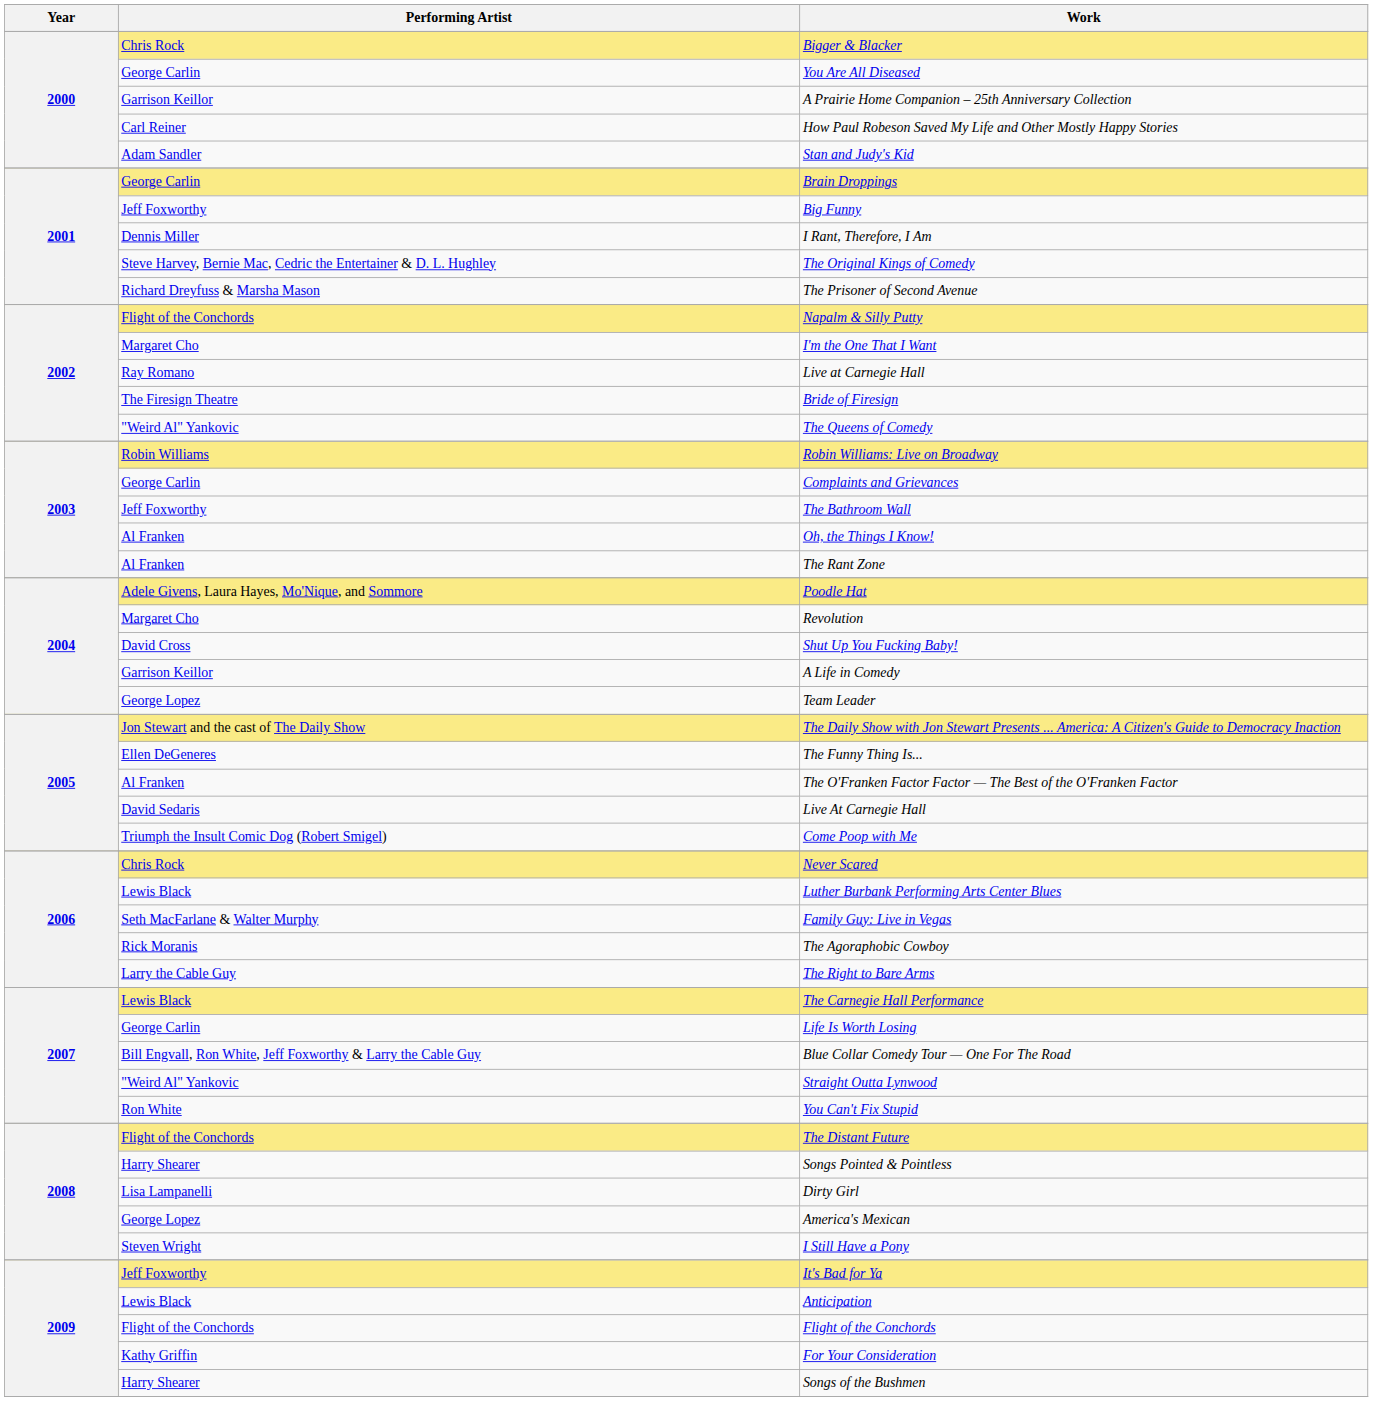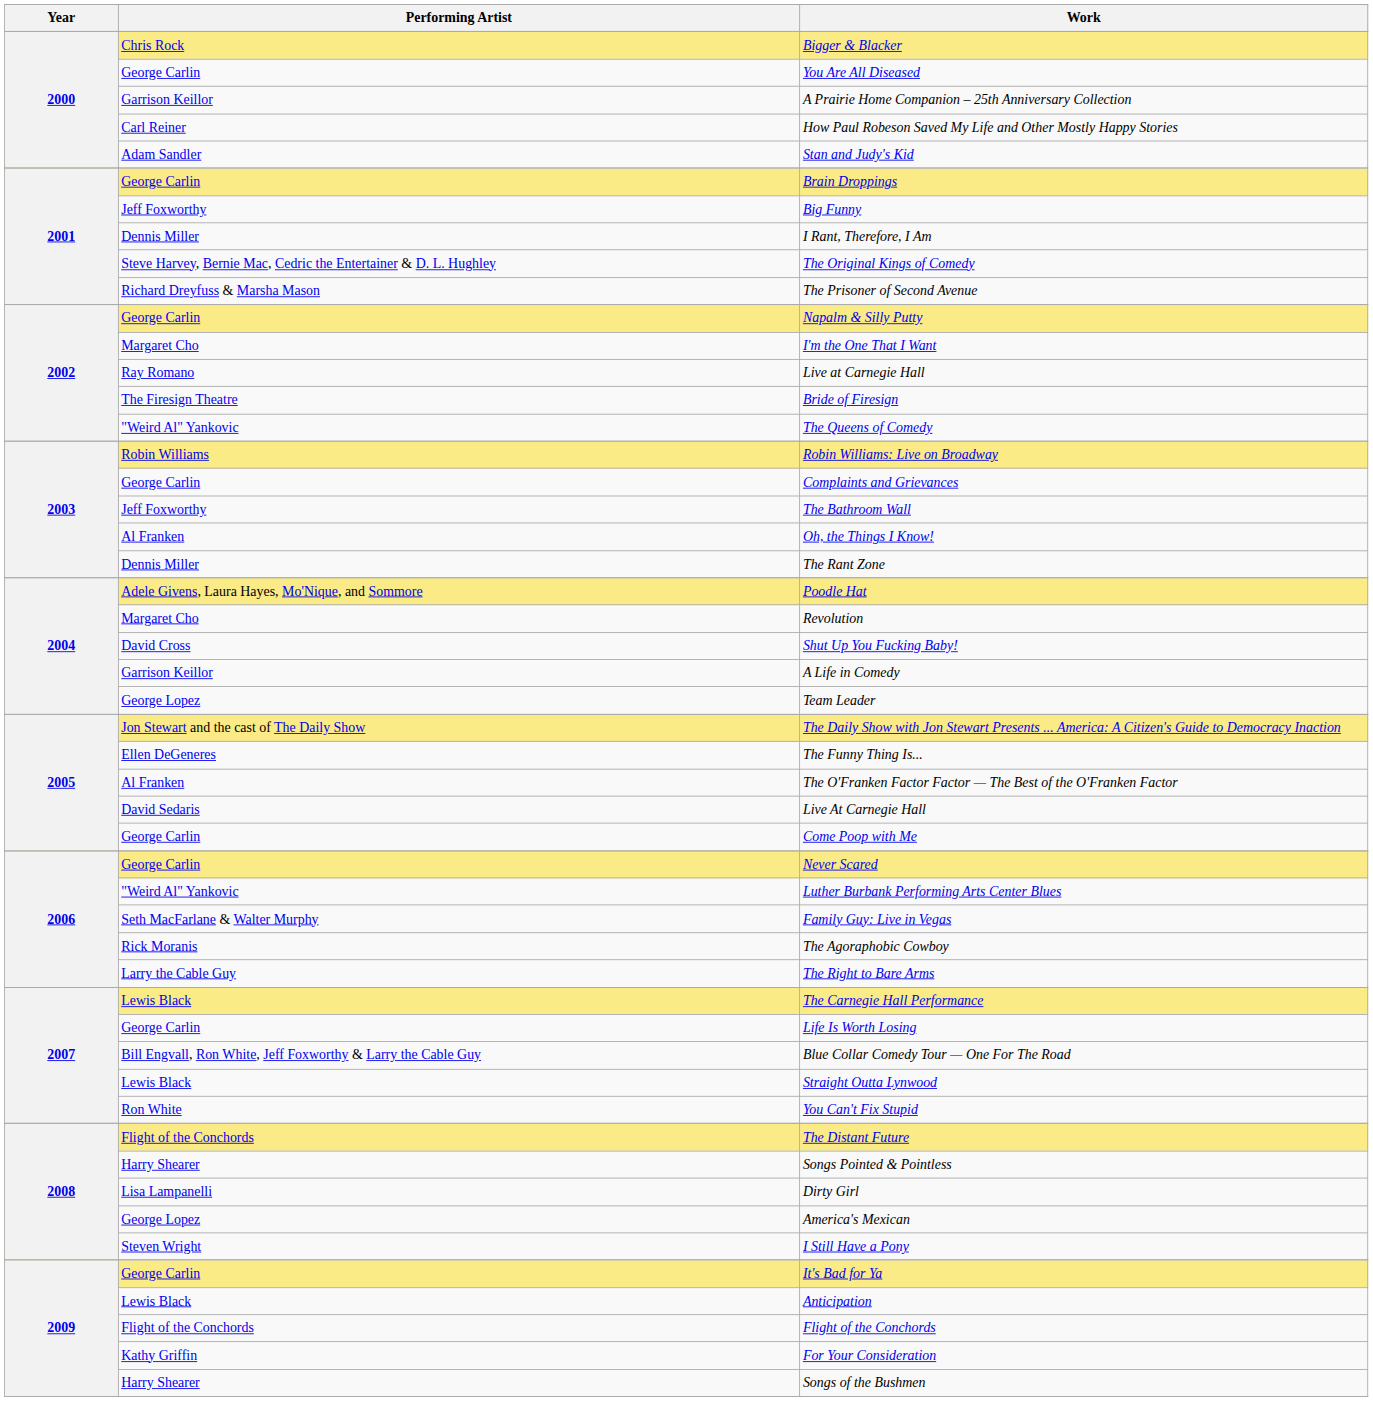 <table class="wikitable" style="font-size:1.00em; line-height:1.5em;">
 <tr bgcolor="#bebebe">
 </tr>
 <tr bgcolor="#bebebe">
 <th width="5%">Year</th>
 <th width="30%">Performing Artist</th>
 <th width="25%">Work</th>
 </tr>
 <tr>
 </tr>
 <tr style="background:#FAEB86;">
 <th rowspan=5, style="text-align:center;"><a href='#'>2000</a> <br></th>
 <td><a href='#'>Chris Rock</a></td>
 <td><em><a href='#'>Bigger & Blacker</a></em></td>
 </tr>
 <tr>
 <td><a href='#'>George Carlin</a></td>
 <td><em><a href='#'>You Are All Diseased</a></em></td>
 </tr>
 <tr>
 <td><a href='#'>Garrison Keillor</a></td>
 <td><em>A Prairie Home Companion – 25th Anniversary Collection</em></td>
 </tr>
 <tr>
 <td><a href='#'>Carl Reiner</a></td>
 <td><em>How Paul Robeson Saved My Life and Other Mostly Happy Stories</em></td>
 </tr>
 <tr>
 <td><a href='#'>Adam Sandler</a></td>
 <td><em><a href='#'>Stan and Judy's Kid</a></em></td>
 </tr>
 <tr>
 </tr>
 <tr style="background:#FAEB86;">
 <th rowspan=5, style="text-align:center;"><a href='#'>2001</a> <br></th>
 <td><a href='#'>George Carlin</a></td>
 <td><em><a href='#'>Brain Droppings</a></em></td>
 </tr>
 <tr>
 <td><a href='#'>Jeff Foxworthy</a></td>
 <td><em><a href='#'>Big Funny</a></em></td>
 </tr>
 <tr>
 <td><a href='#'>Dennis Miller</a></td>
 <td><em>I Rant, Therefore, I Am</em></td>
 </tr>
 <tr>
 <td><a href='#'>Steve Harvey</a>, <a href='#'>Bernie Mac</a>, <a href='#'>Cedric the Entertainer</a> & <a href='#'>D. L. Hughley</a></td>
 <td><em><a href='#'>The Original Kings of Comedy</a></em></td>
 </tr>
 <tr>
 <td><a href='#'>Richard Dreyfuss</a> & <a href='#'>Marsha Mason</a></td>
 <td><em>The Prisoner of Second Avenue</em></td>
 </tr>
 <tr>
 </tr>
 <tr style="background:#FAEB86;">
 <th rowspan=5, style="text-align:center;"><a href='#'>2002</a> <br></th>
-<td><a href='#'>Flight of the Conchords</a></td>
+<td><a href='#'>George Carlin</a></td>
 <td><em><a href='#'>Napalm & Silly Putty</a></em></td>
 </tr>
 <tr>
 <td><a href='#'>Margaret Cho</a></td>
 <td><em><a href='#'>I'm the One That I Want</a></em></td>
 </tr>
 <tr>
 <td><a href='#'>Ray Romano</a></td>
 <td><em>Live at Carnegie Hall</em></td>
 </tr>
 <tr>
 <td><a href='#'>The Firesign Theatre</a></td>
 <td><em><a href='#'>Bride of Firesign</a></em></td>
 </tr>
 <tr>
 <td><a href='#'>"Weird Al" Yankovic</a></td>
 <td><em><a href='#'>The Queens of Comedy</a></em></td>
 </tr>
 <tr>
 </tr>
 <tr style="background:#FAEB86;">
 <th rowspan=5, style="text-align:center;"><a href='#'>2003</a> <br></th>
 <td><a href='#'>Robin Williams</a></td>
 <td><em><a href='#'>Robin Williams: Live on Broadway</a></em></td>
 </tr>
 <tr>
 <td><a href='#'>George Carlin</a></td>
 <td><em><a href='#'>Complaints and Grievances</a></em></td>
 </tr>
 <tr>
 <td><a href='#'>Jeff Foxworthy</a></td>
 <td><em><a href='#'>The Bathroom Wall</a></em></td>
 </tr>
 <tr>
 <td><a href='#'>Al Franken</a></td>
 <td><em><a href='#'>Oh, the Things I Know!</a></em></td>
 </tr>
 <tr>
-<td><a href='#'>Al Franken</a></td>
+<td><a href='#'>Dennis Miller</a></td>
 <td><em>The Rant Zone</em></td>
 </tr>
 <tr>
 </tr>
 <tr style="background:#FAEB86;">
 <th rowspan=5, style="text-align:center;"><a href='#'>2004</a> <br></th>
 <td><a href='#'>Adele Givens</a>, Laura Hayes, <a href='#'>Mo'Nique</a>, and <a href='#'>Sommore</a></td>
 <td><em><a href='#'>Poodle Hat</a></em></td>
 </tr>
 <tr>
 <td><a href='#'>Margaret Cho</a></td>
 <td><em>Revolution</em></td>
 </tr>
 <tr>
 <td><a href='#'>David Cross</a></td>
 <td><em><a href='#'>Shut Up You Fucking Baby!</a></em></td>
 </tr>
 <tr>
 <td><a href='#'>Garrison Keillor</a></td>
 <td><em>A Life in Comedy</em></td>
 </tr>
 <tr>
 <td><a href='#'>George Lopez</a></td>
 <td><em>Team Leader</em></td>
 </tr>
 <tr>
 </tr>
 <tr style="background:#FAEB86;">
 <th rowspan=5, style="text-align:center;"><a href='#'>2005</a> <br></th>
 <td><a href='#'>Jon Stewart</a> and the cast of <a href='#'>The Daily Show</a></td>
 <td><em><a href='#'>The Daily Show with Jon Stewart Presents ... America: A Citizen's Guide to Democracy Inaction</a></em></td>
 </tr>
 <tr>
 <td><a href='#'>Ellen DeGeneres</a></td>
 <td><em>The Funny Thing Is...</em></td>
 </tr>
 <tr>
 <td><a href='#'>Al Franken</a></td>
 <td><em>The O'Franken Factor Factor — The Best of the O'Franken Factor</em></td>
 </tr>
 <tr>
 <td><a href='#'>David Sedaris</a></td>
 <td><em>Live At Carnegie Hall</em></td>
 </tr>
 <tr>
-<td><a href='#'>Triumph the Insult Comic Dog</a> (<a href='#'>Robert Smigel</a>)</td>
+<td><a href='#'>George Carlin</a></td>
 <td><em><a href='#'>Come Poop with Me</a></em></td>
 </tr>
 <tr>
 </tr>
 <tr style="background:#FAEB86;">
 <th rowspan=5, style="text-align:center;"><a href='#'>2006</a> <br></th>
-<td><a href='#'>Chris Rock</a></td>
+<td><a href='#'>George Carlin</a></td>
 <td><em><a href='#'>Never Scared</a></em></td>
 </tr>
 <tr>
-<td><a href='#'>Lewis Black</a></td>
+<td><a href='#'>"Weird Al" Yankovic</a></td>
 <td><em><a href='#'>Luther Burbank Performing Arts Center Blues</a></em></td>
 </tr>
 <tr>
 <td><a href='#'>Seth MacFarlane</a> & <a href='#'>Walter Murphy</a></td>
 <td><em><a href='#'>Family Guy: Live in Vegas</a></em></td>
 </tr>
 <tr>
 <td><a href='#'>Rick Moranis</a></td>
 <td><em>The Agoraphobic Cowboy</em></td>
 </tr>
 <tr>
 <td><a href='#'>Larry the Cable Guy</a></td>
 <td><em><a href='#'>The Right to Bare Arms</a></em></td>
 </tr>
 <tr>
 </tr>
 <tr style="background:#FAEB86;">
 <th rowspan=5, style="text-align:center;"><a href='#'>2007</a> <br></th>
 <td><a href='#'>Lewis Black</a></td>
 <td><em><a href='#'>The Carnegie Hall Performance</a></em></td>
 </tr>
 <tr>
 <td><a href='#'>George Carlin</a></td>
 <td><em><a href='#'>Life Is Worth Losing</a></em></td>
 </tr>
 <tr>
 <td><a href='#'>Bill Engvall</a>, <a href='#'>Ron White</a>, <a href='#'>Jeff Foxworthy</a> & <a href='#'>Larry the Cable Guy</a></td>
 <td><em>Blue Collar Comedy Tour — One For The Road</em></td>
 </tr>
 <tr>
-<td><a href='#'>"Weird Al" Yankovic</a></td>
+<td><a href='#'>Lewis Black</a></td>
 <td><em><a href='#'>Straight Outta Lynwood</a></em></td>
 </tr>
 <tr>
 <td><a href='#'>Ron White</a></td>
 <td><em><a href='#'>You Can't Fix Stupid</a></em></td>
 </tr>
 <tr>
 </tr>
 <tr style="background:#FAEB86;">
 <th rowspan=5, style="text-align:center;"><a href='#'>2008</a> <br></th>
 <td><a href='#'>Flight of the Conchords</a></td>
 <td><em><a href='#'>The Distant Future</a></em></td>
 </tr>
 <tr>
 <td><a href='#'>Harry Shearer</a></td>
 <td><em>Songs Pointed & Pointless</em></td>
 </tr>
 <tr>
 <td><a href='#'>Lisa Lampanelli</a></td>
 <td><em>Dirty Girl</em></td>
 </tr>
 <tr>
 <td><a href='#'>George Lopez</a></td>
 <td><em>America's Mexican</em></td>
 </tr>
 <tr>
 <td><a href='#'>Steven Wright</a></td>
 <td><em><a href='#'>I Still Have a Pony</a></em></td>
 </tr>
 <tr>
 </tr>
 <tr style="background:#FAEB86;">
 <th rowspan=5, style="text-align:center;"><a href='#'>2009</a> <br></th>
-<td><a href='#'>Jeff Foxworthy</a></td>
+<td><a href='#'>George Carlin</a></td>
 <td><em><a href='#'>It's Bad for Ya</a></em></td>
 </tr>
 <tr>
 <td><a href='#'>Lewis Black</a></td>
 <td><em><a href='#'>Anticipation</a></em></td>
 </tr>
 <tr>
 <td><a href='#'>Flight of the Conchords</a></td>
 <td><em><a href='#'>Flight of the Conchords</a></em></td>
 </tr>
 <tr>
 <td><a href='#'>Kathy Griffin</a></td>
 <td><em><a href='#'>For Your Consideration</a></em></td>
 </tr>
 <tr>
 <td><a href='#'>Harry Shearer</a></td>
 <td><em>Songs of the Bushmen</em></td>
 </tr>
 <tr>
 </tr>
 </table>
